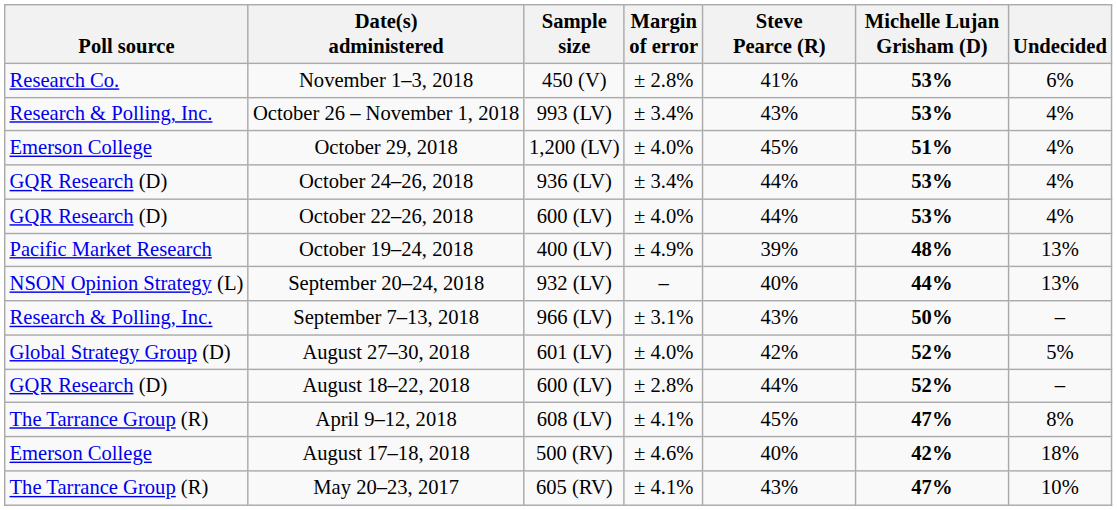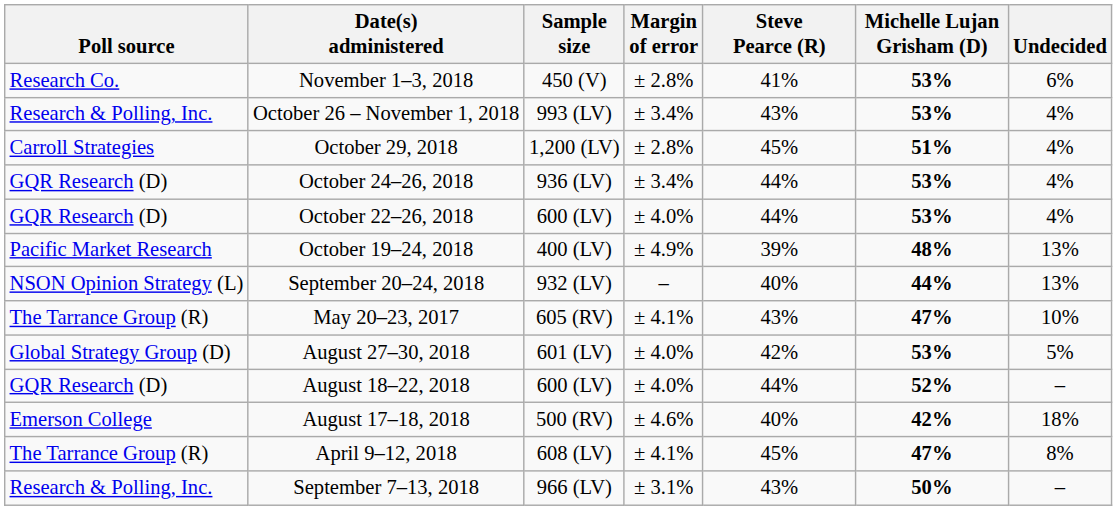 <table class="wikitable" style="font-size:90%;text-align:center;">
 <tr valign=bottom>
 <th>Poll source</th>
 <th>Date(s)<br>administered</th>
 <th>Sample<br>size</th>
 <th>Margin<br>of error</th>
 <th style="width:100px;">Steve<br>Pearce (R)</th>
 <th style="width:100px;">Michelle Lujan<br>Grisham (D)</th>
 <th>Undecided</th>
 </tr>
 <tr>
 <td style="text-align:left;"><a href='#'>Research Co.</a></td>
 <td>November 1–3, 2018</td>
 <td>450 (V)</td>
 <td>± 2.8%</td>
 <td>41%</td>
 <td><strong>53%</strong></td>
 <td>6%</td>
 </tr>
 <tr>
 <td style="text-align:left;"><a href='#'>Research & Polling, Inc.</a></td>
 <td>October 26 – November 1, 2018</td>
 <td>993 (LV)</td>
 <td>± 3.4%</td>
 <td>43%</td>
 <td><strong>53%</strong></td>
 <td>4%</td>
 </tr>
 <tr>
-<td style="text-align:left;"><a href='#'>Emerson College</a></td>
+<td style="text-align:left;"><a href='#'>Carroll Strategies</a></td>
 <td>October 29, 2018</td>
 <td>1,200 (LV)</td>
-<td>± 4.0%</td>
+<td>± 2.8%</td>
 <td>45%</td>
 <td><strong>51%</strong></td>
 <td align=center>4%</td>
 </tr>
 <tr>
 <td style="text-align:left;"><a href='#'>GQR Research</a> (D)</td>
 <td>October 24–26, 2018</td>
 <td>936 (LV)</td>
 <td>± 3.4%</td>
 <td>44%</td>
 <td><strong>53%</strong></td>
 <td>4%</td>
 </tr>
 <tr>
 <td style="text-align:left;"><a href='#'>GQR Research</a> (D)</td>
 <td>October 22–26, 2018</td>
 <td>600 (LV)</td>
 <td>± 4.0%</td>
 <td>44%</td>
 <td><strong>53%</strong></td>
 <td>4%</td>
 </tr>
 <tr>
 <td style="text-align:left;"><a href='#'>Pacific Market Research</a></td>
 <td>October 19–24, 2018</td>
 <td>400 (LV)</td>
 <td>± 4.9%</td>
 <td>39%</td>
 <td><strong>48%</strong></td>
 <td>13%</td>
 </tr>
 <tr>
 <td style="text-align:left;"><a href='#'>NSON Opinion Strategy</a> (L)</td>
 <td>September 20–24, 2018</td>
 <td>932 (LV)</td>
 <td>–</td>
 <td>40%</td>
 <td><strong>44%</strong></td>
 <td>13%</td>
 </tr>
 <tr>
-<td style="text-align:left;"><a href='#'>Research & Polling, Inc.</a></td>
-<td>September 7–13, 2018</td>
-<td>966 (LV)</td>
-<td>± 3.1%</td>
+<td style="text-align:left;"><a href='#'>The Tarrance Group</a> (R)</td>
+<td>May 20–23, 2017</td>
+<td>605 (RV)</td>
+<td>± 4.1%</td>
 <td>43%</td>
-<td><strong>50%</strong></td>
-<td>–</td>
+<td><strong>47%</strong></td>
+<td align=center>10%</td>
 </tr>
 <tr>
 <td style="text-align:left;"><a href='#'>Global Strategy Group</a> (D)</td>
 <td>August 27–30, 2018</td>
 <td>601 (LV)</td>
 <td>± 4.0%</td>
 <td>42%</td>
-<td><strong>52%</strong></td>
+<td><strong>53%</strong></td>
 <td>5%</td>
 </tr>
 <tr>
 <td style="text-align:left;"><a href='#'>GQR Research</a> (D)</td>
 <td>August 18–22, 2018</td>
 <td>600 (LV)</td>
-<td>± 2.8%</td>
+<td>± 4.0%</td>
 <td>44%</td>
 <td><strong>52%</strong></td>
 <td>–</td>
-</tr>
-<tr>
-<td style="text-align:left;"><a href='#'>The Tarrance Group</a> (R)</td>
-<td>April 9–12, 2018</td>
-<td>608 (LV)</td>
-<td>± 4.1%</td>
-<td>45%</td>
-<td><strong>47%</strong></td>
-<td>8%</td>
 </tr>
 <tr>
 <td style="text-align:left;"><a href='#'>Emerson College</a></td>
 <td>August 17–18, 2018</td>
 <td>500 (RV)</td>
 <td>± 4.6%</td>
 <td>40%</td>
 <td><strong>42%</strong></td>
 <td>18%</td>
 </tr>
 <tr>
 <td style="text-align:left;"><a href='#'>The Tarrance Group</a> (R)</td>
-<td>May 20–23, 2017</td>
-<td>605 (RV)</td>
+<td>April 9–12, 2018</td>
+<td>608 (LV)</td>
 <td>± 4.1%</td>
+<td>45%</td>
+<td><strong>47%</strong></td>
+<td>8%</td>
+</tr>
+<tr>
+<td style="text-align:left;"><a href='#'>Research & Polling, Inc.</a></td>
+<td>September 7–13, 2018</td>
+<td>966 (LV)</td>
+<td>± 3.1%</td>
 <td>43%</td>
-<td><strong>47%</strong></td>
-<td align=center>10%</td>
+<td><strong>50%</strong></td>
+<td>–</td>
 </tr>
 </table>
